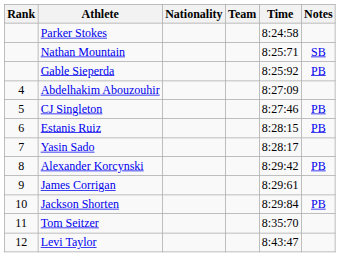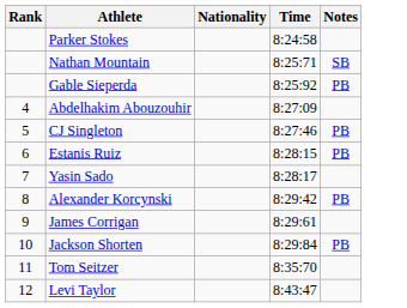 <table class="wikitable sortable plainrowheaders" style="text-align:center">
 <tr>
 <th scope="col">Rank</th>
 <th scope="col">Athlete</th>
 <th scope="col">Nationality</th>
-<th scope="col">Team</th>
 <th scope="col">Time</th>
 <th scope="col">Notes</th>
 </tr>
 <tr>
 <td></td>
 <td align=left><a href='#'>Parker Stokes</a></td>
 <td align=left></td>
-<td></td>
 <td>8:24:58</td>
 <td></td>
 </tr>
 <tr>
 <td></td>
 <td align=left><a href='#'>Nathan Mountain</a></td>
 <td align=left></td>
-<td></td>
 <td>8:25:71</td>
 <td><a href='#'><abbr>SB</abbr></a></td>
 </tr>
 <tr>
 <td></td>
 <td align=left><a href='#'>Gable Sieperda</a></td>
 <td align=left></td>
-<td></td>
 <td>8:25:92</td>
 <td><a href='#'><abbr>PB</abbr></a></td>
 </tr>
 <tr>
 <td>4</td>
 <td align=left><a href='#'>Abdelhakim Abouzouhir</a></td>
 <td align=left></td>
-<td></td>
 <td>8:27:09</td>
 <td></td>
 </tr>
 <tr>
 <td>5</td>
 <td align=left><a href='#'>CJ Singleton</a></td>
 <td align=left></td>
-<td></td>
 <td>8:27:46</td>
 <td><a href='#'><abbr>PB</abbr></a></td>
 </tr>
 <tr>
 <td>6</td>
 <td align=left><a href='#'>Estanis Ruiz</a></td>
 <td align=left></td>
-<td></td>
 <td>8:28:15</td>
 <td><a href='#'><abbr>PB</abbr></a></td>
 </tr>
 <tr>
 <td>7</td>
 <td align=left><a href='#'>Yasin Sado</a></td>
 <td align=left></td>
-<td></td>
 <td>8:28:17</td>
 <td></td>
 </tr>
 <tr>
 <td>8</td>
 <td align=left><a href='#'>Alexander Korcynski</a></td>
 <td align=left></td>
-<td></td>
 <td>8:29:42</td>
 <td><a href='#'><abbr>PB</abbr></a></td>
 </tr>
 <tr>
 <td>9</td>
 <td align=left><a href='#'>James Corrigan</a></td>
 <td align=left></td>
-<td></td>
 <td>8:29:61</td>
 <td></td>
 </tr>
 <tr>
 <td>10</td>
 <td align=left><a href='#'>Jackson Shorten</a></td>
 <td align=left></td>
-<td></td>
 <td>8:29:84</td>
 <td><a href='#'><abbr>PB</abbr></a></td>
 </tr>
 <tr>
 <td>11</td>
 <td align=left><a href='#'>Tom Seitzer</a></td>
 <td align=left></td>
-<td></td>
 <td>8:35:70</td>
 <td></td>
 </tr>
 <tr>
 <td>12</td>
 <td align=left><a href='#'>Levi Taylor</a></td>
 <td align=left></td>
-<td></td>
 <td>8:43:47</td>
 <td></td>
 </tr>
 </table>
